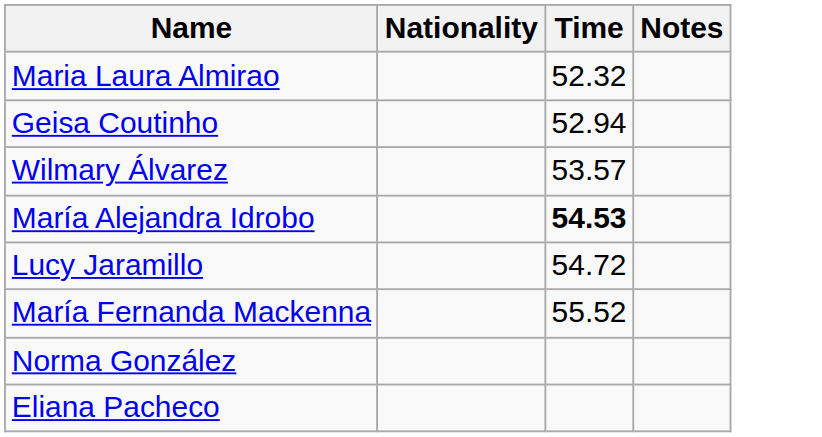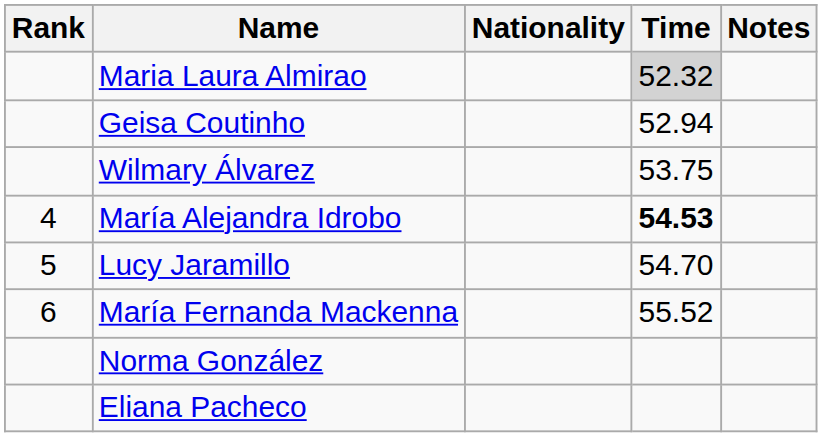 <table class="wikitable sortable" style="text-align:center">
 <tr>
+<th>Rank</th>
 <th>Name</th>
 <th>Nationality</th>
 <th>Time</th>
 <th>Notes</th>
 </tr>
 <tr>
+<td></td>
 <td align=left><a href='#'>Maria Laura Almirao</a></td>
 <td align=left></td>
-<td>52.32</td>
+<td style="background: lightgrey;">52.32</td>
 <td></td>
 </tr>
 <tr>
+<td></td>
 <td align=left><a href='#'>Geisa Coutinho</a></td>
 <td align=left></td>
 <td>52.94</td>
 <td></td>
 </tr>
 <tr>
+<td></td>
 <td align=left><a href='#'>Wilmary Álvarez</a></td>
 <td align=left></td>
-<td>53.57</td>
+<td>53.75</td>
 <td></td>
 </tr>
 <tr>
+<td>4</td>
 <td align=left><a href='#'>María Alejandra Idrobo</a></td>
 <td align=left></td>
 <td><strong>54.53</strong></td>
 <td></td>
 </tr>
 <tr>
+<td>5</td>
 <td align=left><a href='#'>Lucy Jaramillo</a></td>
 <td align=left></td>
-<td>54.72</td>
+<td>54.70</td>
 <td></td>
 </tr>
 <tr>
+<td>6</td>
 <td align=left><a href='#'>María Fernanda Mackenna</a></td>
 <td align=left></td>
 <td>55.52</td>
 <td></td>
 </tr>
 <tr>
+<td></td>
 <td align=left><a href='#'>Norma González</a></td>
 <td align=left></td>
 <td></td>
 <td></td>
 </tr>
 <tr>
+<td></td>
 <td align=left><a href='#'>Eliana Pacheco</a></td>
 <td align=left></td>
 <td></td>
 <td></td>
 </tr>
 </table>
